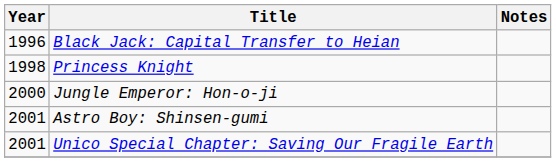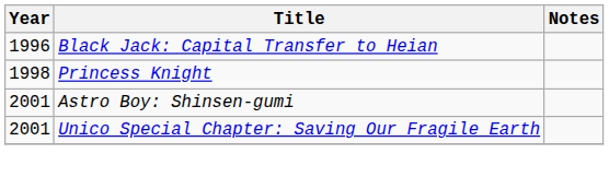 <table class="wikitable">
 <tr>
 <th>Year</th>
 <th>Title</th>
 <th>Notes</th>
 </tr>
 <tr>
 <td>1996</td>
 <td><em><a href='#'>Black Jack: Capital Transfer to Heian</a></em></td>
 <td></td>
 </tr>
 <tr>
 <td>1998</td>
 <td><em><a href='#'>Princess Knight</a></em></td>
 <td></td>
 </tr>
 <tr>
-<td>2000</td>
-<td><em>Jungle Emperor: Hon-o-ji</em></td>
-<td></td>
-</tr>
-<tr>
 <td>2001</td>
 <td><em>Astro Boy: Shinsen-gumi</em></td>
 <td></td>
 </tr>
 <tr>
 <td>2001</td>
 <td><em><a href='#'>Unico Special Chapter: Saving Our Fragile Earth</a></em></td>
 <td></td>
 </tr>
 <tr>
 </tr>
 </table>
